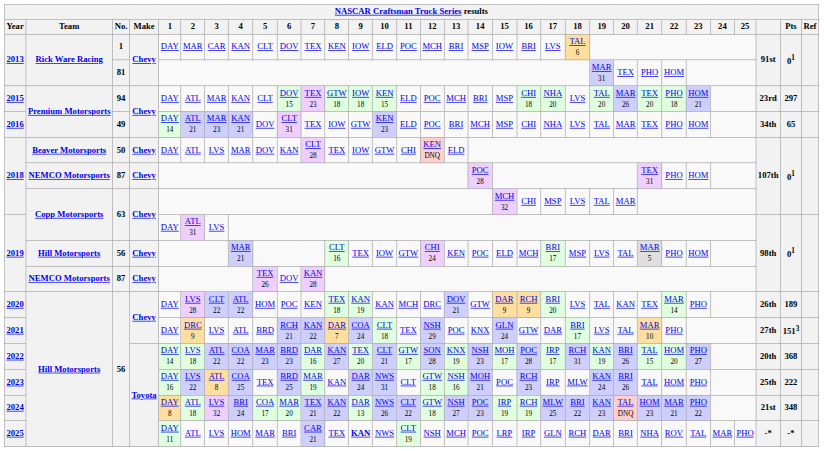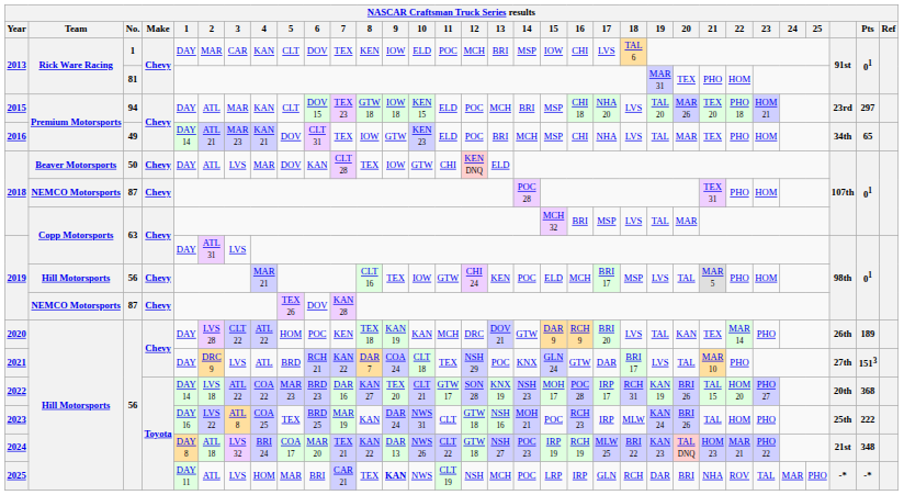 <table class="wikitable" style="text-align:center; font-size:75%">
 <tr>
 <th colspan=32><a href='#'>NASCAR Craftsman Truck Series</a> results</th>
 </tr>
 <tr>
 <th>Year</th>
 <th>Team</th>
 <th>No.</th>
 <th>Make</th>
 <th>1</th>
 <th>2</th>
 <th>3</th>
 <th>4</th>
 <th>5</th>
 <th>6</th>
 <th>7</th>
 <th>8</th>
 <th>9</th>
 <th>10</th>
 <th>11</th>
 <th>12</th>
 <th>13</th>
 <th>14</th>
 <th>15</th>
 <th>16</th>
 <th>17</th>
 <th>18</th>
 <th>19</th>
 <th>20</th>
 <th>21</th>
 <th>22</th>
 <th>23</th>
 <th>24</th>
 <th>25</th>
 <th></th>
 <th>Pts</th>
 <th>Ref</th>
 </tr>
 <tr>
 <th rowspan=2><a href='#'>2013</a></th>
 <th rowspan=2><a href='#'>Rick Ware Racing</a></th>
 <th>1</th>
 <th rowspan=2><a href='#'>Chevy</a></th>
 <td><a href='#'>DAY</a></td>
 <td><a href='#'>MAR</a></td>
 <td><a href='#'>CAR</a></td>
 <td><a href='#'>KAN</a></td>
 <td><a href='#'>CLT</a></td>
 <td><a href='#'>DOV</a></td>
 <td><a href='#'>TEX</a></td>
 <td><a href='#'>KEN</a></td>
 <td><a href='#'>IOW</a></td>
 <td><a href='#'>ELD</a></td>
 <td><a href='#'>POC</a></td>
 <td><a href='#'>MCH</a></td>
 <td><a href='#'>BRI</a></td>
 <td><a href='#'>MSP</a></td>
 <td><a href='#'>IOW</a></td>
-<td><a href='#'>BRI</a></td>
+<td><a href='#'>CHI</a></td>
 <td><a href='#'>LVS</a></td>
 <td style="background:#FFDF9F;"><a href='#'>TAL</a><br><small>6</small></td>
 <td colspan=7></td>
 <th rowspan=2>91st</th>
 <th rowspan=2>0<sup>1</sup></th>
 <th rowspan=2></th>
 </tr>
 <tr>
 <th>81</th>
 <td colspan=18></td>
 <td style="background:#CFCFFF;"><a href='#'>MAR</a><br><small>31</small></td>
 <td><a href='#'>TEX</a></td>
 <td><a href='#'>PHO</a></td>
 <td><a href='#'>HOM</a></td>
 </tr>
 <tr>
 <th><a href='#'>2015</a></th>
 <th rowspan=2><a href='#'>Premium Motorsports</a></th>
 <th>94</th>
 <th rowspan=2><a href='#'>Chevy</a></th>
 <td><a href='#'>DAY</a></td>
 <td><a href='#'>ATL</a></td>
 <td><a href='#'>MAR</a></td>
 <td><a href='#'>KAN</a></td>
 <td><a href='#'>CLT</a></td>
 <td style="background:#DFFFDF;"><a href='#'>DOV</a><br><small>15</small></td>
 <td style="background:#EFCFFF;"><a href='#'>TEX</a><br><small>23</small></td>
 <td style="background:#DFFFDF;"><a href='#'>GTW</a><br><small>18</small></td>
 <td style="background:#DFFFDF;"><a href='#'>IOW</a><br><small>18</small></td>
 <td style="background:#DFFFDF;"><a href='#'>KEN</a><br><small>15</small></td>
 <td><a href='#'>ELD</a></td>
 <td><a href='#'>POC</a></td>
 <td><a href='#'>MCH</a></td>
 <td><a href='#'>BRI</a></td>
 <td><a href='#'>MSP</a></td>
 <td style="background:#DFFFDF;"><a href='#'>CHI</a><br><small>18</small></td>
 <td style="background:#DFFFDF;"><a href='#'>NHA</a><br><small>20</small></td>
 <td><a href='#'>LVS</a></td>
 <td style="background:#DFFFDF;"><a href='#'>TAL</a><br><small>20</small></td>
 <td style="background:#CFCFFF;"><a href='#'>MAR</a><br><small>26</small></td>
 <td style="background:#DFFFDF;"><a href='#'>TEX</a><br><small>20</small></td>
 <td style="background:#DFFFDF;"><a href='#'>PHO</a><br><small>18</small></td>
 <td style="background:#CFCFFF;"><a href='#'>HOM</a><br><small>21</small></td>
 <td colspan=2></td>
 <th>23rd</th>
 <th>297</th>
 <th></th>
 </tr>
 <tr>
 <th><a href='#'>2016</a></th>
 <th>49</th>
 <td style="background:#DFFFDF;"><a href='#'>DAY</a><br><small>14</small></td>
 <td style="background:#CFCFFF;"><a href='#'>ATL</a><br><small>21</small></td>
 <td style="background:#CFCFFF;"><a href='#'>MAR</a><br><small>23</small></td>
 <td style="background:#CFCFFF;"><a href='#'>KAN</a><br><small>21</small></td>
 <td><a href='#'>DOV</a></td>
 <td style="background:#EFCFFF;"><a href='#'>CLT</a><br><small>31</small></td>
 <td><a href='#'>TEX</a></td>
 <td><a href='#'>IOW</a></td>
 <td><a href='#'>GTW</a></td>
 <td style="background:#CFCFFF;"><a href='#'>KEN</a><br><small>23</small></td>
 <td><a href='#'>ELD</a></td>
 <td><a href='#'>POC</a></td>
 <td><a href='#'>BRI</a></td>
 <td><a href='#'>MCH</a></td>
 <td><a href='#'>MSP</a></td>
 <td><a href='#'>CHI</a></td>
 <td><a href='#'>NHA</a></td>
 <td><a href='#'>LVS</a></td>
 <td><a href='#'>TAL</a></td>
 <td><a href='#'>MAR</a></td>
 <td><a href='#'>TEX</a></td>
 <td><a href='#'>PHO</a></td>
 <td><a href='#'>HOM</a></td>
 <td colspan=2></td>
 <th>34th</th>
 <th>65</th>
 <th></th>
 </tr>
 <tr>
 <th rowspan=3><a href='#'>2018</a></th>
 <th><a href='#'>Beaver Motorsports</a></th>
 <th>50</th>
 <th><a href='#'>Chevy</a></th>
 <td><a href='#'>DAY</a></td>
 <td><a href='#'>ATL</a></td>
 <td><a href='#'>LVS</a></td>
 <td><a href='#'>MAR</a></td>
 <td><a href='#'>DOV</a></td>
 <td><a href='#'>KAN</a></td>
 <td style="background:#EFCFFF;"><a href='#'>CLT</a><br><small>28</small></td>
 <td><a href='#'>TEX</a></td>
 <td><a href='#'>IOW</a></td>
 <td><a href='#'>GTW</a></td>
 <td><a href='#'>CHI</a></td>
 <td style="background:#FFCFCF;"><a href='#'>KEN</a><br><small>DNQ</small></td>
 <td><a href='#'>ELD</a></td>
 <td colspan=12></td>
 <th rowspan=3>107th</th>
 <th rowspan=3>0<sup>1</sup></th>
 <th rowspan=3></th>
 </tr>
 <tr>
 <th><a href='#'>NEMCO Motorsports</a></th>
 <th>87</th>
 <th><a href='#'>Chevy</a></th>
 <td colspan=13></td>
 <td style="background:#EFCFFF;"><a href='#'>POC</a><br><small>28</small></td>
 <td colspan=6></td>
 <td style="background:#EFCFFF;"><a href='#'>TEX</a><br><small>31</small></td>
 <td><a href='#'>PHO</a></td>
 <td><a href='#'>HOM</a></td>
 <td colspan=2></td>
 </tr>
 <tr>
 <th rowspan=2><a href='#'>Copp Motorsports</a></th>
 <th rowspan=2>63</th>
 <th rowspan=2><a href='#'>Chevy</a></th>
 <td colspan=14></td>
 <td style="background:#EFCFFF;"><a href='#'>MCH</a><br><small>32</small></td>
-<td><a href='#'>CHI</a></td>
+<td><a href='#'>BRI</a></td>
 <td><a href='#'>MSP</a></td>
 <td><a href='#'>LVS</a></td>
 <td><a href='#'>TAL</a></td>
 <td><a href='#'>MAR</a></td>
 <td colspan=5></td>
 </tr>
 <tr>
 <th rowspan=3><a href='#'>2019</a></th>
 <td><a href='#'>DAY</a></td>
 <td style="background:#EFCFFF;"><a href='#'>ATL</a><br><small>31</small></td>
 <td><a href='#'>LVS</a></td>
 <td colspan=22></td>
 <th rowspan=3>98th</th>
 <th rowspan=3>0<sup>1</sup></th>
 <th rowspan=3></th>
 </tr>
 <tr>
 <th><a href='#'>Hill Motorsports</a></th>
 <th>56</th>
 <th><a href='#'>Chevy</a></th>
 <td colspan=3></td>
 <td style="background:#CFCFFF;"><a href='#'>MAR</a><br><small>21</small></td>
 <td colspan=3></td>
 <td style="background:#DFFFDF;"><a href='#'>CLT</a><br><small>16</small></td>
 <td><a href='#'>TEX</a></td>
 <td><a href='#'>IOW</a></td>
 <td><a href='#'>GTW</a></td>
 <td style="background:#EFCFFF;"><a href='#'>CHI</a><br><small>24</small></td>
 <td><a href='#'>KEN</a></td>
 <td><a href='#'>POC</a></td>
 <td><a href='#'>ELD</a></td>
 <td><a href='#'>MCH</a></td>
 <td style="background:#DFFFDF;"><a href='#'>BRI</a><br><small>17</small></td>
 <td><a href='#'>MSP</a></td>
 <td><a href='#'>LVS</a></td>
 <td><a href='#'>TAL</a></td>
 <td style="background:#DFDFDF;"><a href='#'>MAR</a><br><small>5</small></td>
 <td><a href='#'>PHO</a></td>
 <td><a href='#'>HOM</a></td>
 <td colspan=2></td>
 </tr>
 <tr>
 <th><a href='#'>NEMCO Motorsports</a></th>
 <th>87</th>
 <th><a href='#'>Chevy</a></th>
 <td colspan=4></td>
 <td style="background:#EFCFFF;"><a href='#'>TEX</a><br><small>26</small></td>
 <td><a href='#'>DOV</a></td>
 <td style="background:#EFCFFF;"><a href='#'>KAN</a><br><small>28</small></td>
 <td colspan=18></td>
 </tr>
 <tr>
 <th><a href='#'>2020</a></th>
 <th rowspan=6><a href='#'>Hill Motorsports</a></th>
 <th rowspan=6>56</th>
 <th rowspan=2><a href='#'>Chevy</a></th>
 <td><a href='#'>DAY</a></td>
 <td style="background:#EFCFFF;"><a href='#'>LVS</a><br><small>28</small></td>
 <td style="background:#CFCFFF;"><a href='#'>CLT</a><br><small>22</small></td>
 <td style="background:#CFCFFF;"><a href='#'>ATL</a><br><small>22</small></td>
 <td><a href='#'>HOM</a></td>
 <td><a href='#'>POC</a></td>
 <td><a href='#'>KEN</a></td>
 <td style="background:#DFFFDF;"><a href='#'>TEX</a><br><small>18</small></td>
 <td style="background:#DFFFDF;"><a href='#'>KAN</a><br><small>19</small></td>
 <td><a href='#'>KAN</a></td>
 <td><a href='#'>MCH</a></td>
 <td><a href='#'>DRC</a></td>
 <td style="background:#CFCFFF;"><a href='#'>DOV</a><br><small>21</small></td>
 <td><a href='#'>GTW</a></td>
 <td style="background:#FFDF9F;"><a href='#'>DAR</a><br><small>9</small></td>
 <td style="background:#FFDF9F;"><a href='#'>RCH</a><br><small>9</small></td>
 <td style="background:#DFFFDF;"><a href='#'>BRI</a><br><small>20</small></td>
 <td><a href='#'>LVS</a></td>
 <td><a href='#'>TAL</a></td>
 <td><a href='#'>KAN</a></td>
 <td><a href='#'>TEX</a></td>
 <td style="background:#DFFFDF;"><a href='#'>MAR</a><br><small>14</small></td>
 <td><a href='#'>PHO</a></td>
 <td colspan=2></td>
 <th>26th</th>
 <th>189</th>
 <th></th>
 </tr>
 <tr>
 <th><a href='#'>2021</a></th>
 <td><a href='#'>DAY</a></td>
 <td style="background:#FFDF9F;"><a href='#'>DRC</a><br><small>9</small></td>
 <td><a href='#'>LVS</a></td>
 <td><a href='#'>ATL</a></td>
 <td><a href='#'>BRD</a></td>
 <td style="background:#CFCFFF;"><a href='#'>RCH</a><br><small>21</small></td>
 <td style="background:#CFCFFF;"><a href='#'>KAN</a><br><small>22</small></td>
 <td style="background:#FFDF9F;"><a href='#'>DAR</a><br><small>7</small></td>
 <td style="background:#CFCFFF;"><a href='#'>COA</a><br><small>24</small></td>
 <td style="background:#DFFFDF;"><a href='#'>CLT</a><br><small>18</small></td>
 <td><a href='#'>TEX</a></td>
 <td style="background:#CFCFFF;"><a href='#'>NSH</a><br><small>29</small></td>
 <td><a href='#'>POC</a></td>
 <td><a href='#'>KNX</a></td>
 <td style="background:#CFCFFF;"><a href='#'>GLN</a><br><small>24</small></td>
 <td><a href='#'>GTW</a></td>
 <td><a href='#'>DAR</a></td>
 <td style="background:#DFFFDF;"><a href='#'>BRI</a><br><small>17</small></td>
 <td><a href='#'>LVS</a></td>
 <td><a href='#'>TAL</a></td>
 <td style="background:#FFDF9F;"><a href='#'>MAR</a><br><small>10</small></td>
 <td><a href='#'>PHO</a></td>
 <td colspan=3></td>
 <th>27th</th>
 <th>151<sup>3</sup></th>
 <th></th>
 </tr>
 <tr>
 <th><a href='#'>2022</a></th>
 <th rowspan=4><a href='#'>Toyota</a></th>
 <td style="background:#DFFFDF;"><a href='#'>DAY</a><br><small>14</small></td>
 <td style="background:#DFFFDF;"><a href='#'>LVS</a><br><small>18</small></td>
 <td style="background:#CFCFFF;"><a href='#'>ATL</a><br><small>22</small></td>
 <td style="background:#CFCFFF;"><a href='#'>COA</a><br><small>22</small></td>
 <td style="background:#CFCFFF;"><a href='#'>MAR</a><br><small>23</small></td>
 <td style="background:#CFCFFF;"><a href='#'>BRD</a><br><small>23</small></td>
 <td style="background:#DFFFDF;"><a href='#'>DAR</a><br><small>16</small></td>
 <td style="background:#CFCFFF;"><a href='#'>KAN</a><br><small>27</small></td>
 <td style="background:#DFFFDF;"><a href='#'>TEX</a><br><small>20</small></td>
 <td style="background:#CFCFFF;"><a href='#'>CLT</a><br><small>21</small></td>
 <td style="background:#DFFFDF;"><a href='#'>GTW</a><br><small>17</small></td>
 <td style="background:#CFCFFF;"><a href='#'>SON</a><br><small>28</small></td>
 <td style="background:#DFFFDF;"><a href='#'>KNX</a><br><small>19</small></td>
 <td style="background:#CFCFFF;"><a href='#'>NSH</a><br><small>23</small></td>
 <td style="background:#DFFFDF;"><a href='#'>MOH</a><br><small>17</small></td>
 <td style="background:#CFCFFF;"><a href='#'>POC</a><br><small>28</small></td>
 <td style="background:#DFFFDF;"><a href='#'>IRP</a><br><small>17</small></td>
 <td style="background:#CFCFFF;"><a href='#'>RCH</a><br><small>31</small></td>
 <td style="background:#DFFFDF;"><a href='#'>KAN</a><br><small>19</small></td>
 <td style="background:#CFCFFF;"><a href='#'>BRI</a><br><small>26</small></td>
 <td style="background:#DFFFDF;"><a href='#'>TAL</a><br><small>15</small></td>
 <td style="background:#DFFFDF;"><a href='#'>HOM</a><br><small>20</small></td>
 <td style="background:#CFCFFF;"><a href='#'>PHO</a><br><small>27</small></td>
 <td colspan=2></td>
 <th>20th</th>
 <th>368</th>
 <th></th>
 </tr>
 <tr>
 <th><a href='#'>2023</a></th>
 <td style="background:#DFFFDF;"><a href='#'>DAY</a><br><small>16</small></td>
 <td style="background:#CFCFFF;"><a href='#'>LVS</a><br><small>22</small></td>
 <td style="background:#FFDF9F;"><a href='#'>ATL</a><br><small>8</small></td>
 <td style="background:#CFCFFF;"><a href='#'>COA</a><br><small>25</small></td>
 <td><a href='#'>TEX</a></td>
 <td style="background:#CFCFFF;"><a href='#'>BRD</a><br><small>25</small></td>
 <td style="background:#DFFFDF;"><a href='#'>MAR</a><br><small>19</small></td>
 <td><a href='#'>KAN</a></td>
 <td style="background:#CFCFFF;"><a href='#'>DAR</a><br><small>24</small></td>
 <td style="background:#CFCFFF;"><a href='#'>NWS</a><br><small>31</small></td>
 <td><a href='#'>CLT</a></td>
 <td style="background:#DFFFDF;"><a href='#'>GTW</a><br><small>18</small></td>
 <td style="background:#DFFFDF;"><a href='#'>NSH</a><br><small>16</small></td>
 <td style="background:#CFCFFF;"><a href='#'>MOH</a><br><small>21</small></td>
 <td><a href='#'>POC</a></td>
 <td style="background:#CFCFFF;"><a href='#'>RCH</a><br><small>23</small></td>
 <td><a href='#'>IRP</a></td>
 <td><a href='#'>MLW</a></td>
 <td style="background:#CFCFFF;"><a href='#'>KAN</a><br><small>24</small></td>
 <td style="background:#CFCFFF;"><a href='#'>BRI</a><br><small>26</small></td>
 <td><a href='#'>TAL</a></td>
 <td><a href='#'>HOM</a></td>
 <td><a href='#'>PHO</a></td>
 <td colspan=2></td>
 <th>25th</th>
 <th>222</th>
 <th></th>
 </tr>
 <tr>
 <th><a href='#'>2024</a></th>
 <td style="background:#FFDF9F;"><a href='#'>DAY</a><br><small>8</small></td>
 <td style="background:#DFFFDF;"><a href='#'>ATL</a><br><small>18</small></td>
 <td style="background:#EFCFFF;"><a href='#'>LVS</a><br><small>32</small></td>
 <td style="background:#CFCFFF;"><a href='#'>BRI</a><br><small>24</small></td>
 <td style="background:#DFFFDF;"><a href='#'>COA</a><br><small>17</small></td>
 <td style="background:#DFFFDF;"><a href='#'>MAR</a><br><small>20</small></td>
 <td style="background:#CFCFFF;"><a href='#'>TEX</a><br><small>21</small></td>
 <td style="background:#CFCFFF;"><a href='#'>KAN</a><br><small>22</small></td>
 <td style="background:#DFFFDF;"><a href='#'>DAR</a><br><small>13</small></td>
 <td style="background:#CFCFFF;"><a href='#'>NWS</a><br><small>26</small></td>
 <td style="background:#CFCFFF;"><a href='#'>CLT</a><br><small>22</small></td>
 <td style="background:#DFFFDF;"><a href='#'>GTW</a><br><small>18</small></td>
 <td style="background:#CFCFFF;"><a href='#'>NSH</a><br><small>27</small></td>
 <td style="background:#CFCFFF;"><a href='#'>POC</a><br><small>23</small></td>
 <td style="background:#DFFFDF;"><a href='#'>IRP</a><br><small>19</small></td>
 <td style="background:#DFFFDF;"><a href='#'>RCH</a><br><small>19</small></td>
 <td style="background:#CFCFFF;"><a href='#'>MLW</a><br><small>25</small></td>
 <td style="background:#CFCFFF;"><a href='#'>BRI</a><br><small>22</small></td>
 <td style="background:#CFCFFF;"><a href='#'>KAN</a><br><small>23</small></td>
 <td style="background:#FFCFCF;"><a href='#'>TAL</a><br><small>DNQ</small></td>
 <td style="background:#CFCFFF;"><a href='#'>HOM</a><br><small>23</small></td>
 <td style="background:#CFCFFF;"><a href='#'>MAR</a><br><small>21</small></td>
 <td style="background:#CFCFFF;"><a href='#'>PHO</a><br><small>22</small></td>
 <td colspan=2></td>
 <th>21st</th>
 <th>348</th>
 <th></th>
 </tr>
 <tr>
 <th><a href='#'>2025</a></th>
 <td style="background:#DFFFDF;"><a href='#'>DAY</a><br><small>11</small></td>
 <td><a href='#'>ATL</a></td>
 <td><a href='#'>LVS</a></td>
 <td><a href='#'>HOM</a></td>
 <td><a href='#'>MAR</a></td>
 <td><a href='#'>BRI</a></td>
 <td style="background:#CFCFFF;"><a href='#'>CAR</a><br><small>21</small></td>
 <td><a href='#'>TEX</a></td>
 <td><strong><a href='#'>KAN</a></strong></td>
 <td><a href='#'>NWS</a></td>
 <td style="background:#DFFFDF;"><a href='#'>CLT</a><br><small>19</small></td>
 <td><a href='#'>NSH</a></td>
 <td><a href='#'>MCH</a></td>
 <td><a href='#'>POC</a></td>
 <td><a href='#'>LRP</a></td>
 <td><a href='#'>IRP</a></td>
 <td><a href='#'>GLN</a></td>
 <td><a href='#'>RCH</a></td>
 <td><a href='#'>DAR</a></td>
 <td><a href='#'>BRI</a></td>
 <td><a href='#'>NHA</a></td>
 <td><a href='#'>ROV</a></td>
 <td><a href='#'>TAL</a></td>
 <td><a href='#'>MAR</a></td>
 <td><a href='#'>PHO</a></td>
 <th>-*</th>
 <th>-*</th>
 <th></th>
 </tr>
 </table>
